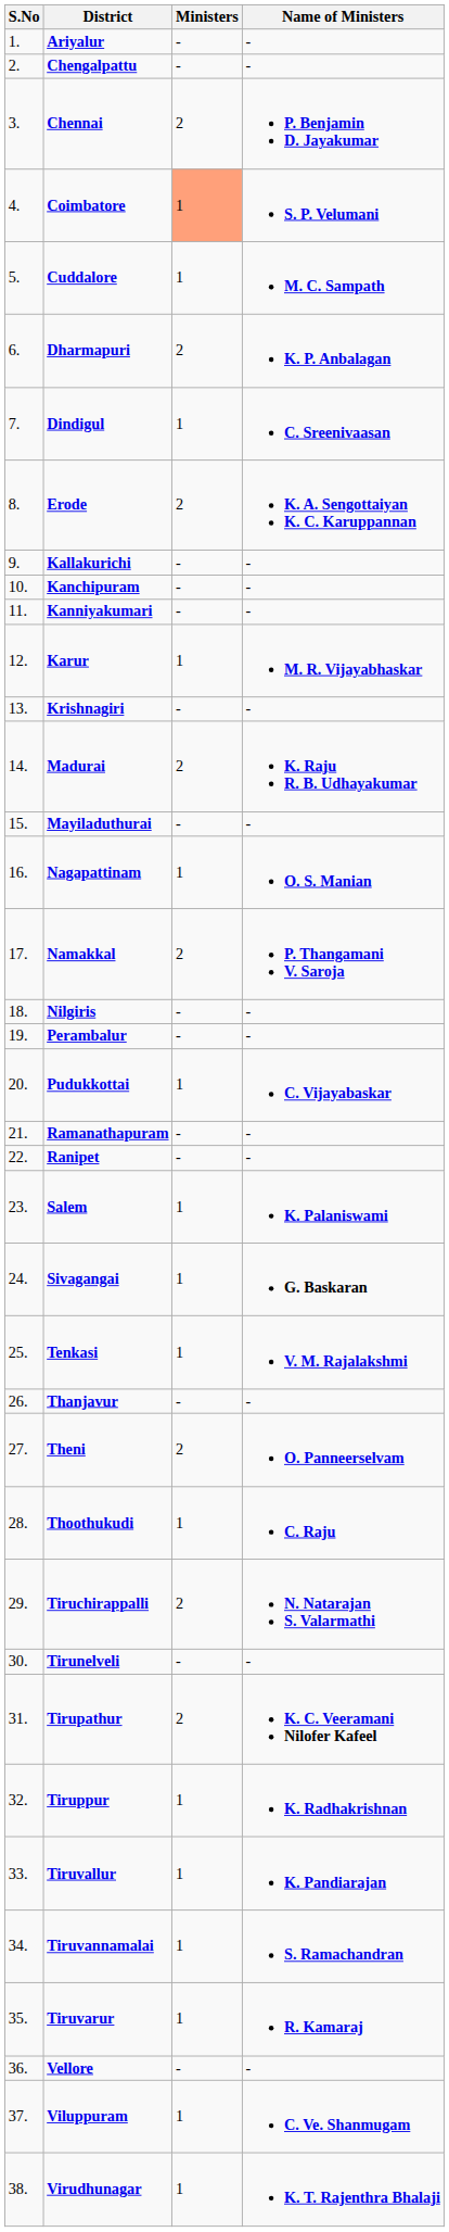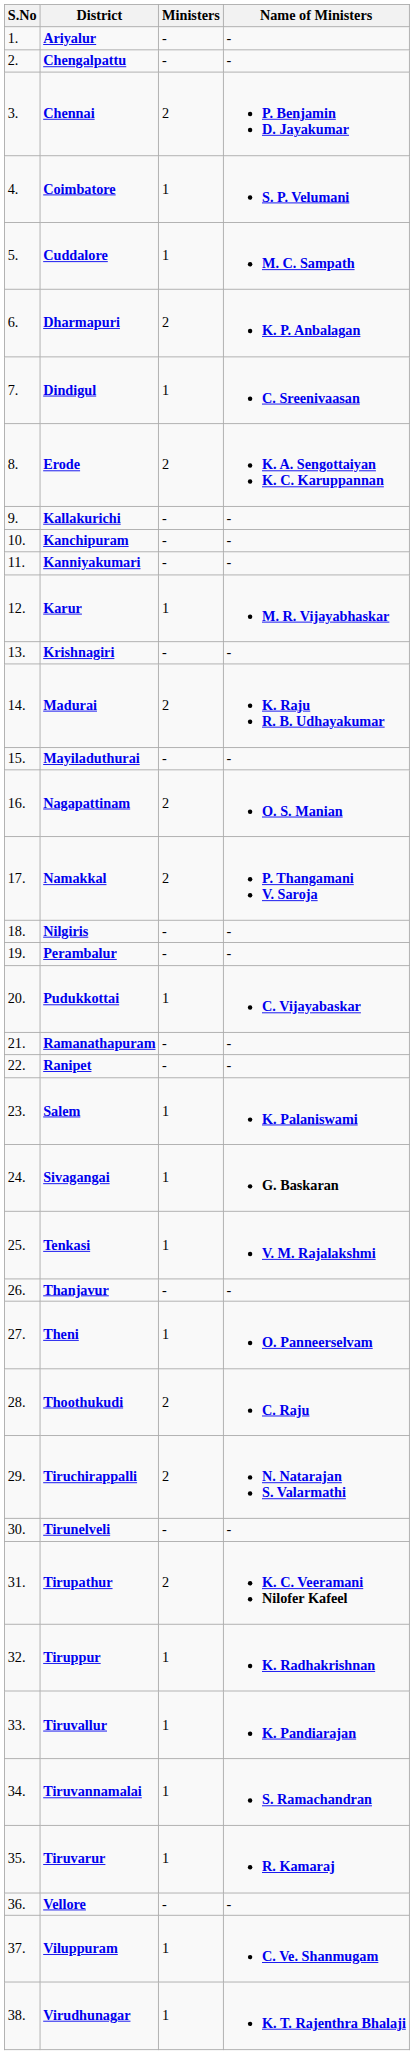 <table class="wikitable">
 <tr>
 <th>S.No</th>
 <th>District</th>
 <th>Ministers</th>
 <th>Name of Ministers</th>
 </tr>
 <tr>
 <td>1.</td>
 <td><a href='#'><strong>Ariyalur</strong></a></td>
 <td>-</td>
 <td>-</td>
 </tr>
 <tr>
 <td>2.</td>
 <td><a href='#'><strong>Chengalpattu</strong></a></td>
 <td>-</td>
 <td>-</td>
 </tr>
 <tr>
 <td>3.</td>
 <td><a href='#'><strong>Chennai</strong></a></td>
 <td>2</td>
 <td><br><ul><li><strong><a href='#'>P. Benjamin</a></strong></li><li><strong><a href='#'>D. Jayakumar</a></strong></li></ul></td>
 </tr>
 <tr>
 <td>4.</td>
 <td><a href='#'><strong>Coimbatore</strong></a></td>
-<td style="background: lightsalmon;">1</td>
+<td>1</td>
 <td><br><ul><li><strong><a href='#'>S. P. Velumani</a></strong></li></ul></td>
 </tr>
 <tr>
 <td>5.</td>
 <td><a href='#'><strong>Cuddalore</strong></a></td>
 <td>1</td>
 <td><br><ul><li><strong><a href='#'>M. C. Sampath</a></strong></li></ul></td>
 </tr>
 <tr>
 <td>6.</td>
 <td><a href='#'><strong>Dharmapuri</strong></a></td>
 <td>2</td>
 <td><br><ul><li><strong><a href='#'>K. P. Anbalagan</a></strong></li></ul></td>
 </tr>
 <tr>
 <td>7.</td>
 <td><a href='#'><strong>Dindigul</strong></a></td>
 <td>1</td>
 <td><br><ul><li><strong><a href='#'>C. Sreenivaasan</a></strong></li></ul></td>
 </tr>
 <tr>
 <td>8.</td>
 <td><a href='#'><strong>Erode</strong></a></td>
 <td>2</td>
 <td><br><ul><li><strong><a href='#'>K. A. Sengottaiyan</a></strong></li><li><strong><a href='#'>K. C. Karuppannan</a></strong></li></ul></td>
 </tr>
 <tr>
 <td>9.</td>
 <td><a href='#'><strong>Kallakurichi</strong></a></td>
 <td>-</td>
 <td>-</td>
 </tr>
 <tr>
 <td>10.</td>
 <td><a href='#'><strong>Kanchipuram</strong></a></td>
 <td>-</td>
 <td>-</td>
 </tr>
 <tr>
 <td>11.</td>
 <td><a href='#'><strong>Kanniyakumari</strong></a></td>
 <td>-</td>
 <td>-</td>
 </tr>
 <tr>
 <td>12.</td>
 <td><a href='#'><strong>Karur</strong></a></td>
 <td>1</td>
 <td><br><ul><li><strong><a href='#'>M. R. Vijayabhaskar</a></strong></li></ul></td>
 </tr>
 <tr>
 <td>13.</td>
 <td><a href='#'><strong>Krishnagiri</strong></a></td>
 <td>-</td>
 <td>-</td>
 </tr>
 <tr>
 <td>14.</td>
 <td><a href='#'><strong>Madurai</strong></a></td>
 <td>2</td>
 <td><br><ul><li><strong><a href='#'>K. Raju</a></strong></li><li><strong><a href='#'>R. B. Udhayakumar</a></strong></li></ul></td>
 </tr>
 <tr>
 <td>15.</td>
 <td><a href='#'><strong>Mayiladuthurai</strong></a></td>
 <td>-</td>
 <td>-</td>
 </tr>
 <tr>
 <td>16.</td>
 <td><a href='#'><strong>Nagapattinam</strong></a></td>
-<td>1</td>
+<td>2</td>
 <td><br><ul><li><strong><a href='#'>O. S. Manian</a></strong></li></ul></td>
 </tr>
 <tr>
 <td>17.</td>
 <td><a href='#'><strong>Namakkal</strong></a></td>
 <td>2</td>
 <td><br><ul><li><strong><a href='#'>P. Thangamani</a></strong></li><li><strong><a href='#'>V. Saroja</a></strong></li></ul></td>
 </tr>
 <tr>
 <td>18.</td>
 <td><a href='#'><strong>Nilgiris</strong></a></td>
 <td>-</td>
 <td>-</td>
 </tr>
 <tr>
 <td>19.</td>
 <td><a href='#'><strong>Perambalur</strong></a></td>
 <td>-</td>
 <td>-</td>
 </tr>
 <tr>
 <td>20.</td>
 <td><a href='#'><strong>Pudukkottai</strong></a></td>
 <td>1</td>
 <td><br><ul><li><strong><a href='#'>C. Vijayabaskar</a></strong></li></ul></td>
 </tr>
 <tr>
 <td>21.</td>
 <td><a href='#'><strong>Ramanathapuram</strong></a></td>
 <td>-</td>
 <td>-</td>
 </tr>
 <tr>
 <td>22.</td>
 <td><a href='#'><strong>Ranipet</strong></a></td>
 <td>-</td>
 <td>-</td>
 </tr>
 <tr>
 <td>23.</td>
 <td><a href='#'><strong>Salem</strong></a></td>
 <td>1</td>
 <td><br><ul><li><strong><a href='#'>K. Palaniswami</a></strong></li></ul></td>
 </tr>
 <tr>
 <td>24.</td>
 <td><a href='#'><strong>Sivagangai</strong></a></td>
 <td>1</td>
 <td><br><ul><li><strong>G. Baskaran</strong></li></ul></td>
 </tr>
 <tr>
 <td>25.</td>
 <td><a href='#'><strong>Tenkasi</strong></a></td>
 <td>1</td>
 <td><br><ul><li><strong><a href='#'>V. M. Rajalakshmi</a></strong></li></ul></td>
 </tr>
 <tr>
 <td>26.</td>
 <td><a href='#'><strong>Thanjavur</strong></a></td>
 <td>-</td>
 <td>-</td>
 </tr>
 <tr>
 <td>27.</td>
 <td><a href='#'><strong>Theni</strong></a></td>
-<td>2</td>
+<td>1</td>
 <td><br><ul><li><strong><a href='#'>O. Panneerselvam</a></strong></li></ul></td>
 </tr>
 <tr>
 <td>28.</td>
 <td><a href='#'><strong>Thoothukudi</strong></a></td>
-<td>1</td>
+<td>2</td>
 <td><br><ul><li><strong><a href='#'>C. Raju</a></strong></li></ul></td>
 </tr>
 <tr>
 <td>29.</td>
 <td><a href='#'><strong>Tiruchirappalli</strong></a></td>
 <td>2</td>
 <td><br><ul><li><strong><a href='#'>N. Natarajan</a></strong></li><li><strong><a href='#'>S. Valarmathi</a></strong></li></ul></td>
 </tr>
 <tr>
 <td>30.</td>
 <td><a href='#'><strong>Tirunelveli</strong></a></td>
 <td>-</td>
 <td>-</td>
 </tr>
 <tr>
 <td>31.</td>
 <td><a href='#'><strong>Tirupathur</strong></a></td>
 <td>2</td>
 <td><br><ul><li><strong><a href='#'>K. C. Veeramani</a></strong></li><li><strong>Nilofer Kafeel</strong></li></ul></td>
 </tr>
 <tr>
 <td>32.</td>
 <td><a href='#'><strong>Tiruppur</strong></a></td>
 <td>1</td>
 <td><br><ul><li><strong><a href='#'>K. Radhakrishnan</a></strong></li></ul></td>
 </tr>
 <tr>
 <td>33.</td>
 <td><a href='#'><strong>Tiruvallur</strong></a></td>
 <td>1</td>
 <td><br><ul><li><strong><a href='#'>K. Pandiarajan</a></strong></li></ul></td>
 </tr>
 <tr>
 <td>34.</td>
 <td><a href='#'><strong>Tiruvannamalai</strong></a></td>
 <td>1</td>
 <td><br><ul><li><strong><a href='#'>S. Ramachandran</a></strong></li></ul></td>
 </tr>
 <tr>
 <td>35.</td>
 <td><a href='#'><strong>Tiruvarur</strong></a></td>
 <td>1</td>
 <td><br><ul><li><strong><a href='#'>R. Kamaraj</a></strong></li></ul></td>
 </tr>
 <tr>
 <td>36.</td>
 <td><a href='#'><strong>Vellore</strong></a></td>
 <td>-</td>
 <td>-</td>
 </tr>
 <tr>
 <td>37.</td>
 <td><a href='#'><strong>Viluppuram</strong></a></td>
 <td>1</td>
 <td><br><ul><li><strong><a href='#'>C. Ve. Shanmugam</a></strong></li></ul></td>
 </tr>
 <tr>
 <td>38.</td>
 <td><a href='#'><strong>Virudhunagar</strong></a></td>
 <td>1</td>
 <td><br><ul><li><strong><a href='#'>K. T. Rajenthra Bhalaji</a></strong></li></ul></td>
 </tr>
 </table>
